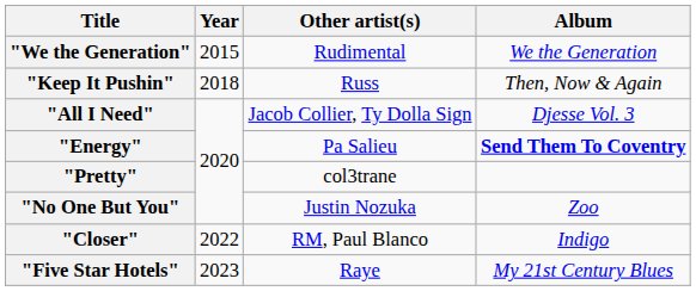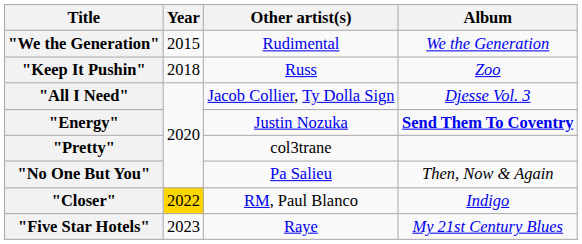 <table class="wikitable mw-collapsible plainrowheaders" style="text-align:center;">
 <tr>
 <th scope="col">Title</th>
 <th scope="col">Year</th>
 <th scope="col">Other artist(s)</th>
 <th scope="col">Album</th>
 </tr>
 <tr>
 <th scope="row">"We the Generation"</th>
 <td>2015</td>
 <td><a href='#'>Rudimental</a></td>
 <td><em><a href='#'>We the Generation</a></em></td>
 </tr>
 <tr>
 <th scope="row">"Keep It Pushin"</th>
 <td>2018</td>
 <td><a href='#'>Russ</a></td>
-<td><em>Then, Now & Again</em></td>
+<td><em><a href='#'>Zoo</a></em></td>
 </tr>
 <tr>
 <th scope="row">"All I Need"</th>
 <td rowspan="4">2020</td>
 <td><a href='#'>Jacob Collier</a>, <a href='#'>Ty Dolla Sign</a></td>
 <td><em><a href='#'>Djesse Vol. 3</a></em></td>
 </tr>
 <tr>
 <th scope="row">"Energy"</th>
-<td><a href='#'>Pa Salieu</a></td>
+<td><a href='#'>Justin Nozuka</a></td>
 <td><strong><a href='#'>Send Them To Coventry</a></strong></td>
 </tr>
 <tr>
 <th scope="row">"Pretty"</th>
 <td>col3trane</td>
 <td></td>
 </tr>
 <tr>
 <th scope="row">"No One But You"</th>
-<td><a href='#'>Justin Nozuka</a></td>
-<td><em><a href='#'>Zoo</a></em></td>
+<td><a href='#'>Pa Salieu</a></td>
+<td><em>Then, Now & Again</em></td>
 </tr>
 <tr>
 <th scope="row">"Closer"</th>
-<td>2022</td>
+<td style="background: gold;">2022</td>
 <td><a href='#'>RM</a>, Paul Blanco</td>
 <td><em><a href='#'>Indigo</a></em></td>
 </tr>
 <tr>
 <th scope="row">"Five Star Hotels"</th>
 <td>2023</td>
 <td><a href='#'>Raye</a></td>
 <td><em><a href='#'>My 21st Century Blues</a></em></td>
 </tr>
 </table>
